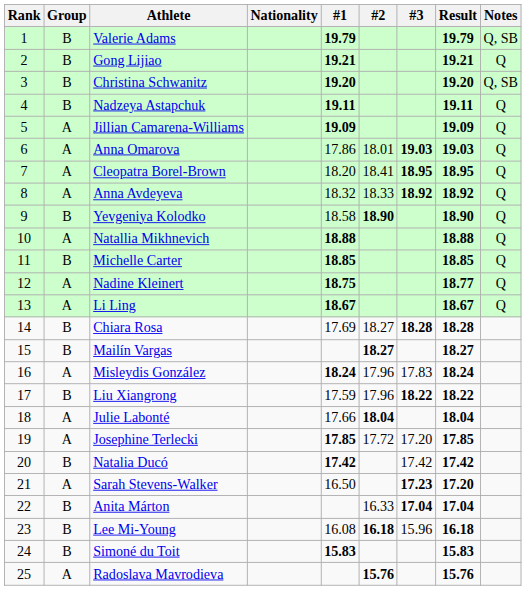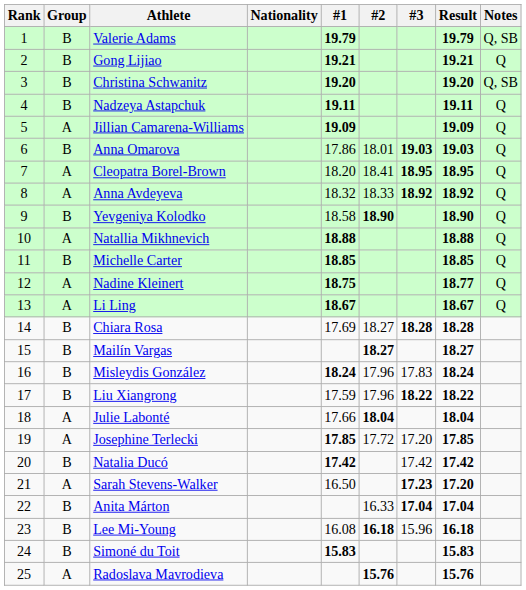 <table class="wikitable sortable" style="text-align:center">
 <tr>
 <th>Rank</th>
 <th>Group</th>
 <th>Athlete</th>
 <th>Nationality</th>
 <th>#1</th>
 <th>#2</th>
 <th>#3</th>
 <th>Result</th>
 <th>Notes</th>
 </tr>
 <tr bgcolor=ccffcc>
 <td>1</td>
 <td>B</td>
 <td align=left><a href='#'>Valerie Adams</a></td>
 <td align=left></td>
 <td><strong>19.79</strong></td>
 <td></td>
 <td></td>
 <td><strong>19.79</strong></td>
 <td>Q, SB</td>
 </tr>
 <tr bgcolor=ccffcc>
 <td>2</td>
 <td>B</td>
 <td align=left><a href='#'>Gong Lijiao</a></td>
 <td align=left></td>
 <td><strong>19.21</strong></td>
 <td></td>
 <td></td>
 <td><strong>19.21</strong></td>
 <td>Q</td>
 </tr>
 <tr bgcolor=ccffcc>
 <td>3</td>
 <td>B</td>
 <td align=left><a href='#'>Christina Schwanitz</a></td>
 <td align=left></td>
 <td><strong>19.20</strong></td>
 <td></td>
 <td></td>
 <td><strong>19.20</strong></td>
 <td>Q, SB</td>
 </tr>
 <tr bgcolor=ccffcc>
 <td>4</td>
 <td>B</td>
 <td align=left><a href='#'>Nadzeya Astapchuk</a></td>
 <td align=left></td>
 <td><strong>19.11</strong></td>
 <td></td>
 <td></td>
 <td><strong>19.11</strong></td>
 <td>Q</td>
 </tr>
 <tr bgcolor=ccffcc>
 <td>5</td>
 <td>A</td>
 <td align=left><a href='#'>Jillian Camarena-Williams</a></td>
 <td align=left></td>
 <td><strong>19.09</strong></td>
 <td></td>
 <td></td>
 <td><strong>19.09</strong></td>
 <td>Q</td>
 </tr>
 <tr bgcolor=ccffcc>
 <td>6</td>
-<td>A</td>
+<td>B</td>
 <td align=left><a href='#'>Anna Omarova</a></td>
 <td align=left></td>
 <td>17.86</td>
 <td>18.01</td>
 <td><strong>19.03</strong></td>
 <td><strong>19.03</strong></td>
 <td>Q</td>
 </tr>
 <tr bgcolor=ccffcc>
 <td>7</td>
 <td>A</td>
 <td align=left><a href='#'>Cleopatra Borel-Brown</a></td>
 <td align=left></td>
 <td>18.20</td>
 <td>18.41</td>
 <td><strong>18.95</strong></td>
 <td><strong>18.95</strong></td>
 <td>Q</td>
 </tr>
 <tr bgcolor=ccffcc>
 <td>8</td>
 <td>A</td>
 <td align=left><a href='#'>Anna Avdeyeva</a></td>
 <td align=left></td>
 <td>18.32</td>
 <td>18.33</td>
 <td><strong>18.92</strong></td>
 <td><strong>18.92</strong></td>
 <td>Q</td>
 </tr>
 <tr bgcolor=ccffcc>
 <td>9</td>
 <td>B</td>
 <td align=left><a href='#'>Yevgeniya Kolodko</a></td>
 <td align=left></td>
 <td>18.58</td>
 <td><strong>18.90</strong></td>
 <td></td>
 <td><strong>18.90</strong></td>
 <td>Q</td>
 </tr>
 <tr bgcolor=ccffcc>
 <td>10</td>
 <td>A</td>
 <td align=left><a href='#'>Natallia Mikhnevich</a></td>
 <td align=left></td>
 <td><strong>18.88</strong></td>
 <td></td>
 <td></td>
 <td><strong>18.88</strong></td>
 <td>Q</td>
 </tr>
 <tr bgcolor=ccffcc>
 <td>11</td>
 <td>B</td>
 <td align=left><a href='#'>Michelle Carter</a></td>
 <td align=left></td>
 <td><strong>18.85</strong></td>
 <td></td>
 <td></td>
 <td><strong>18.85</strong></td>
 <td>Q</td>
 </tr>
 <tr bgcolor=ccffcc>
 <td>12</td>
 <td>A</td>
 <td align=left><a href='#'>Nadine Kleinert</a></td>
 <td align=left></td>
 <td><strong>18.75</strong></td>
 <td></td>
 <td></td>
 <td><strong>18.77</strong></td>
 <td>Q</td>
 </tr>
 <tr bgcolor=ccffcc>
 <td>13</td>
 <td>A</td>
 <td align=left><a href='#'>Li Ling</a></td>
 <td align=left></td>
 <td><strong>18.67</strong></td>
 <td></td>
 <td></td>
 <td><strong>18.67</strong></td>
 <td>Q</td>
 </tr>
 <tr>
 <td>14</td>
 <td>B</td>
 <td align=left><a href='#'>Chiara Rosa</a></td>
 <td align=left></td>
 <td>17.69</td>
 <td>18.27</td>
 <td><strong>18.28</strong></td>
 <td><strong>18.28</strong></td>
 <td></td>
 </tr>
 <tr>
 <td>15</td>
 <td>B</td>
 <td align=left><a href='#'>Mailín Vargas</a></td>
 <td align=left></td>
 <td></td>
 <td><strong>18.27</strong></td>
 <td></td>
 <td><strong>18.27</strong></td>
 <td></td>
 </tr>
 <tr>
 <td>16</td>
-<td>A</td>
+<td>B</td>
 <td align=left><a href='#'>Misleydis González</a></td>
 <td align=left></td>
 <td><strong>18.24</strong></td>
 <td>17.96</td>
 <td>17.83</td>
 <td><strong>18.24</strong></td>
 <td></td>
 </tr>
 <tr>
 <td>17</td>
 <td>B</td>
 <td align=left><a href='#'>Liu Xiangrong</a></td>
 <td align=left></td>
 <td>17.59</td>
 <td>17.96</td>
 <td><strong>18.22</strong></td>
 <td><strong>18.22</strong></td>
 <td></td>
 </tr>
 <tr>
 <td>18</td>
 <td>A</td>
 <td align=left><a href='#'>Julie Labonté</a></td>
 <td align=left></td>
 <td>17.66</td>
 <td><strong>18.04</strong></td>
 <td></td>
 <td><strong>18.04</strong></td>
 <td></td>
 </tr>
 <tr>
 <td>19</td>
 <td>A</td>
 <td align=left><a href='#'>Josephine Terlecki</a></td>
 <td align=left></td>
 <td><strong>17.85</strong></td>
 <td>17.72</td>
 <td>17.20</td>
 <td><strong>17.85</strong></td>
 <td></td>
 </tr>
 <tr>
 <td>20</td>
 <td>B</td>
 <td align=left><a href='#'>Natalia Ducó</a></td>
 <td align=left></td>
 <td><strong>17.42</strong></td>
 <td></td>
 <td>17.42</td>
 <td><strong>17.42</strong></td>
 <td></td>
 </tr>
 <tr>
 <td>21</td>
 <td>A</td>
 <td align=left><a href='#'>Sarah Stevens-Walker</a></td>
 <td align=left></td>
 <td>16.50</td>
 <td></td>
 <td><strong>17.23</strong></td>
 <td><strong>17.20</strong></td>
 <td></td>
 </tr>
 <tr>
 <td>22</td>
 <td>B</td>
 <td align=left><a href='#'>Anita Márton</a></td>
 <td align=left></td>
 <td></td>
 <td>16.33</td>
 <td><strong>17.04</strong></td>
 <td><strong>17.04</strong></td>
 <td></td>
 </tr>
 <tr>
 <td>23</td>
 <td>B</td>
 <td align=left><a href='#'>Lee Mi-Young</a></td>
 <td align=left></td>
 <td>16.08</td>
 <td><strong>16.18</strong></td>
 <td>15.96</td>
 <td><strong>16.18</strong></td>
 <td></td>
 </tr>
 <tr>
 <td>24</td>
 <td>B</td>
 <td align=left><a href='#'>Simoné du Toit</a></td>
 <td align=left></td>
 <td><strong>15.83</strong></td>
 <td></td>
 <td></td>
 <td><strong>15.83</strong></td>
 <td></td>
 </tr>
 <tr>
 <td>25</td>
 <td>A</td>
 <td align=left><a href='#'>Radoslava Mavrodieva</a></td>
 <td align=left></td>
 <td></td>
 <td><strong>15.76</strong></td>
 <td></td>
 <td><strong>15.76</strong></td>
 <td></td>
 </tr>
 </table>
